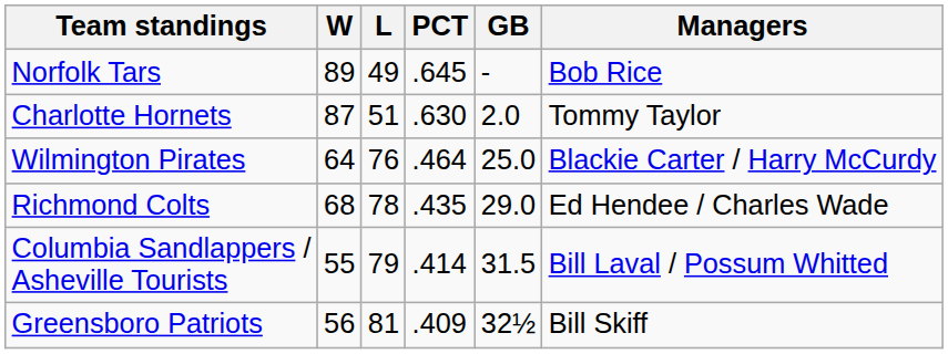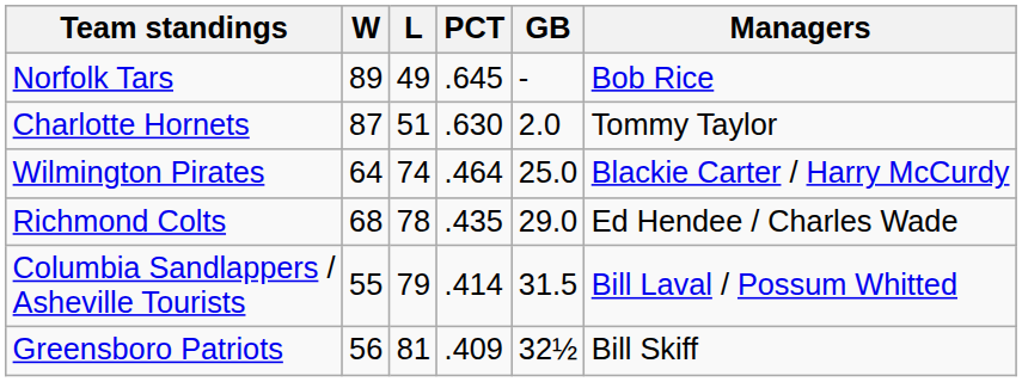 <table class="wikitable">
 <tr>
 <th>Team standings</th>
 <th>W</th>
 <th>L</th>
 <th>PCT</th>
 <th>GB</th>
 <th>Managers</th>
 </tr>
 <tr>
 <td><a href='#'>Norfolk Tars</a></td>
 <td>89</td>
 <td>49</td>
 <td>.645</td>
 <td>-</td>
 <td><a href='#'>Bob Rice</a></td>
 </tr>
 <tr>
 <td><a href='#'>Charlotte Hornets</a></td>
 <td>87</td>
 <td>51</td>
 <td>.630</td>
 <td>2.0</td>
 <td>Tommy Taylor</td>
 </tr>
 <tr>
 <td><a href='#'>Wilmington Pirates</a></td>
 <td>64</td>
-<td>76</td>
+<td>74</td>
 <td>.464</td>
 <td>25.0</td>
 <td><a href='#'>Blackie Carter</a> / <a href='#'>Harry McCurdy</a></td>
 </tr>
 <tr>
 <td><a href='#'>Richmond Colts</a></td>
 <td>68</td>
 <td>78</td>
 <td>.435</td>
 <td>29.0</td>
 <td>Ed Hendee / Charles Wade</td>
 </tr>
 <tr>
 <td><a href='#'>Columbia Sandlappers</a> /<br> <a href='#'>Asheville Tourists</a></td>
 <td>55</td>
 <td>79</td>
 <td>.414</td>
 <td>31.5</td>
 <td><a href='#'>Bill Laval</a> / <a href='#'>Possum Whitted</a></td>
 </tr>
 <tr>
 <td><a href='#'>Greensboro Patriots</a></td>
 <td>56</td>
 <td>81</td>
 <td>.409</td>
 <td>32½</td>
 <td>Bill Skiff</td>
 </tr>
 </table>
